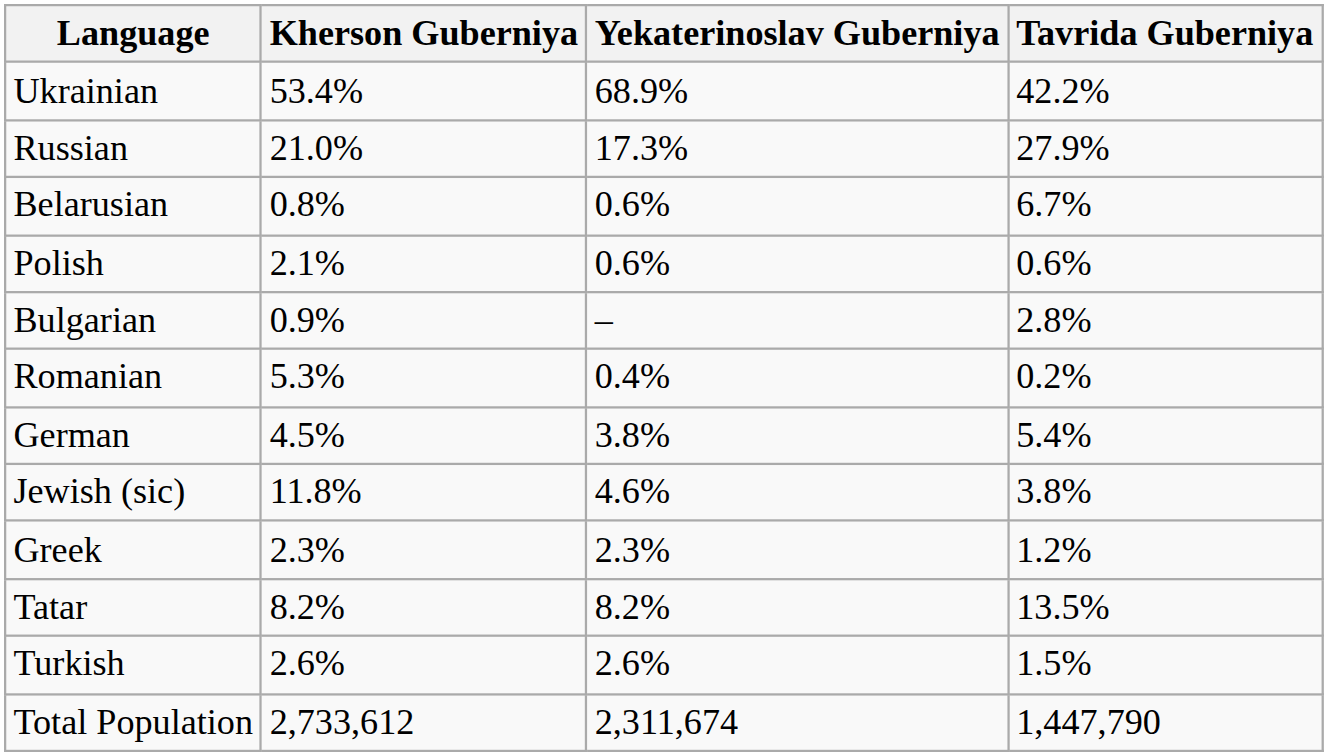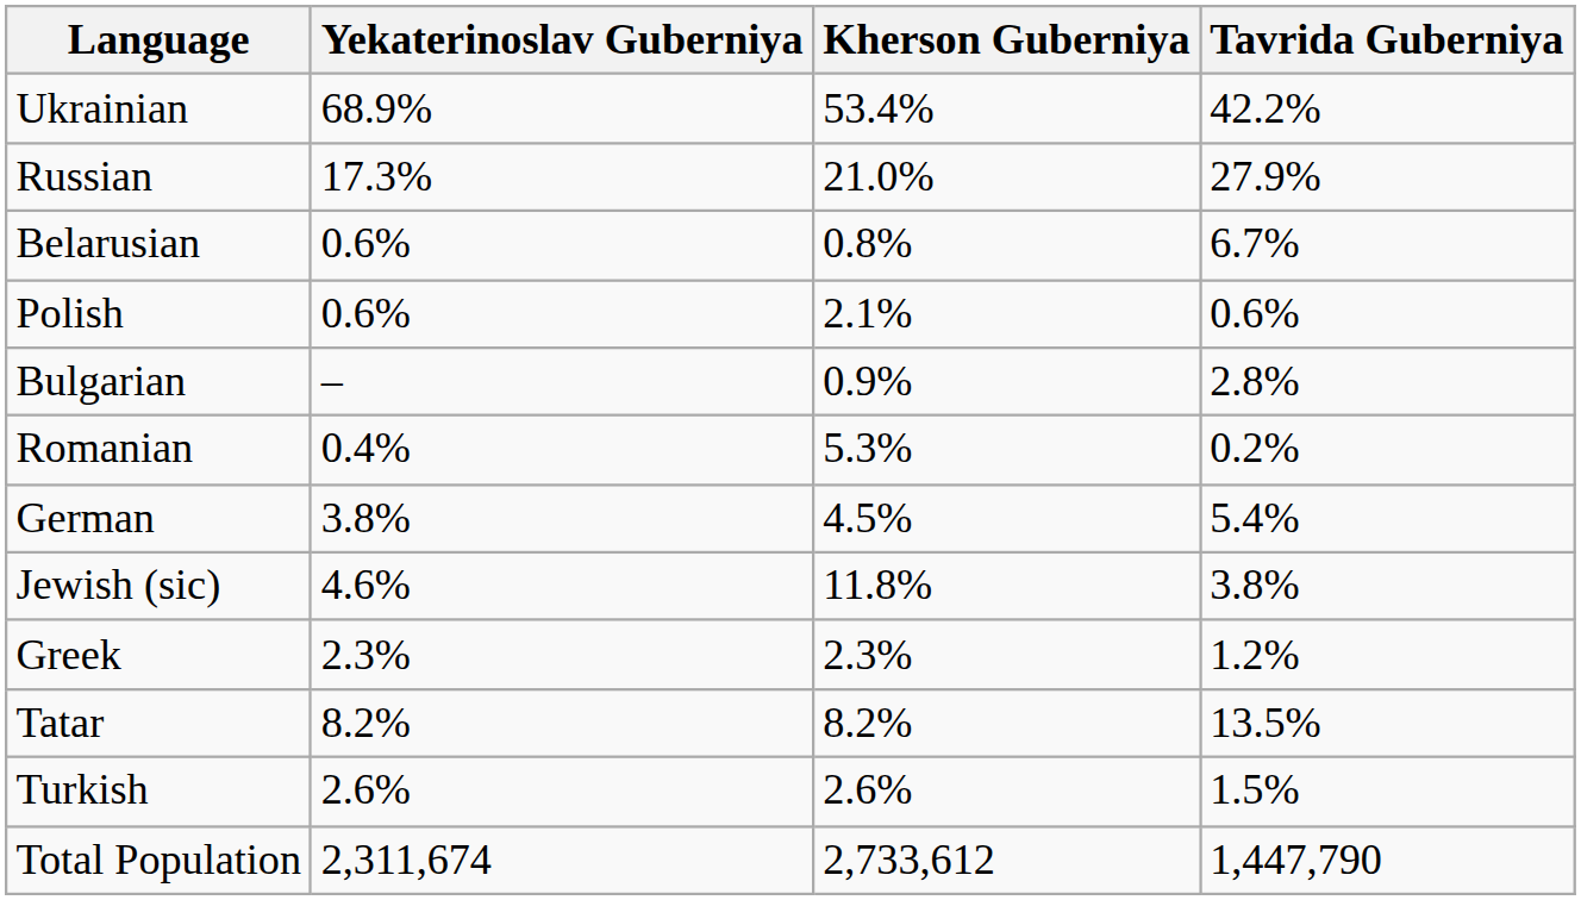 <table class="wikitable">
 <tr>
 <th>Language</th>
+<th>Yekaterinoslav Guberniya</th>
 <th>Kherson Guberniya</th>
-<th>Yekaterinoslav Guberniya</th>
 <th>Tavrida Guberniya</th>
 </tr>
 <tr>
 <td>Ukrainian</td>
+<td>68.9%</td>
 <td>53.4%</td>
-<td>68.9%</td>
 <td>42.2%</td>
 </tr>
 <tr>
 <td>Russian</td>
+<td>17.3%</td>
 <td>21.0%</td>
-<td>17.3%</td>
 <td>27.9%</td>
 </tr>
 <tr>
 <td>Belarusian</td>
+<td>0.6%</td>
 <td>0.8%</td>
-<td>0.6%</td>
 <td>6.7%</td>
 </tr>
 <tr>
 <td>Polish</td>
+<td>0.6%</td>
 <td>2.1%</td>
-<td>0.6%</td>
 <td>0.6%</td>
 </tr>
 <tr>
 <td>Bulgarian</td>
+<td>–</td>
 <td>0.9%</td>
-<td>–</td>
 <td>2.8%</td>
 </tr>
 <tr>
 <td>Romanian</td>
+<td>0.4%</td>
 <td>5.3%</td>
-<td>0.4%</td>
 <td>0.2%</td>
 </tr>
 <tr>
 <td>German</td>
+<td>3.8%</td>
 <td>4.5%</td>
-<td>3.8%</td>
 <td>5.4%</td>
 </tr>
 <tr>
 <td>Jewish (sic)</td>
+<td>4.6%</td>
 <td>11.8%</td>
-<td>4.6%</td>
 <td>3.8%</td>
 </tr>
 <tr>
 <td>Greek</td>
 <td>2.3%</td>
 <td>2.3%</td>
 <td>1.2%</td>
 </tr>
 <tr>
 <td>Tatar</td>
 <td>8.2%</td>
 <td>8.2%</td>
 <td>13.5%</td>
 </tr>
 <tr>
 <td>Turkish</td>
 <td>2.6%</td>
 <td>2.6%</td>
 <td>1.5%</td>
 </tr>
 <tr>
 <td>Total Population</td>
+<td>2,311,674</td>
 <td>2,733,612</td>
-<td>2,311,674</td>
 <td>1,447,790</td>
 </tr>
 </table>
